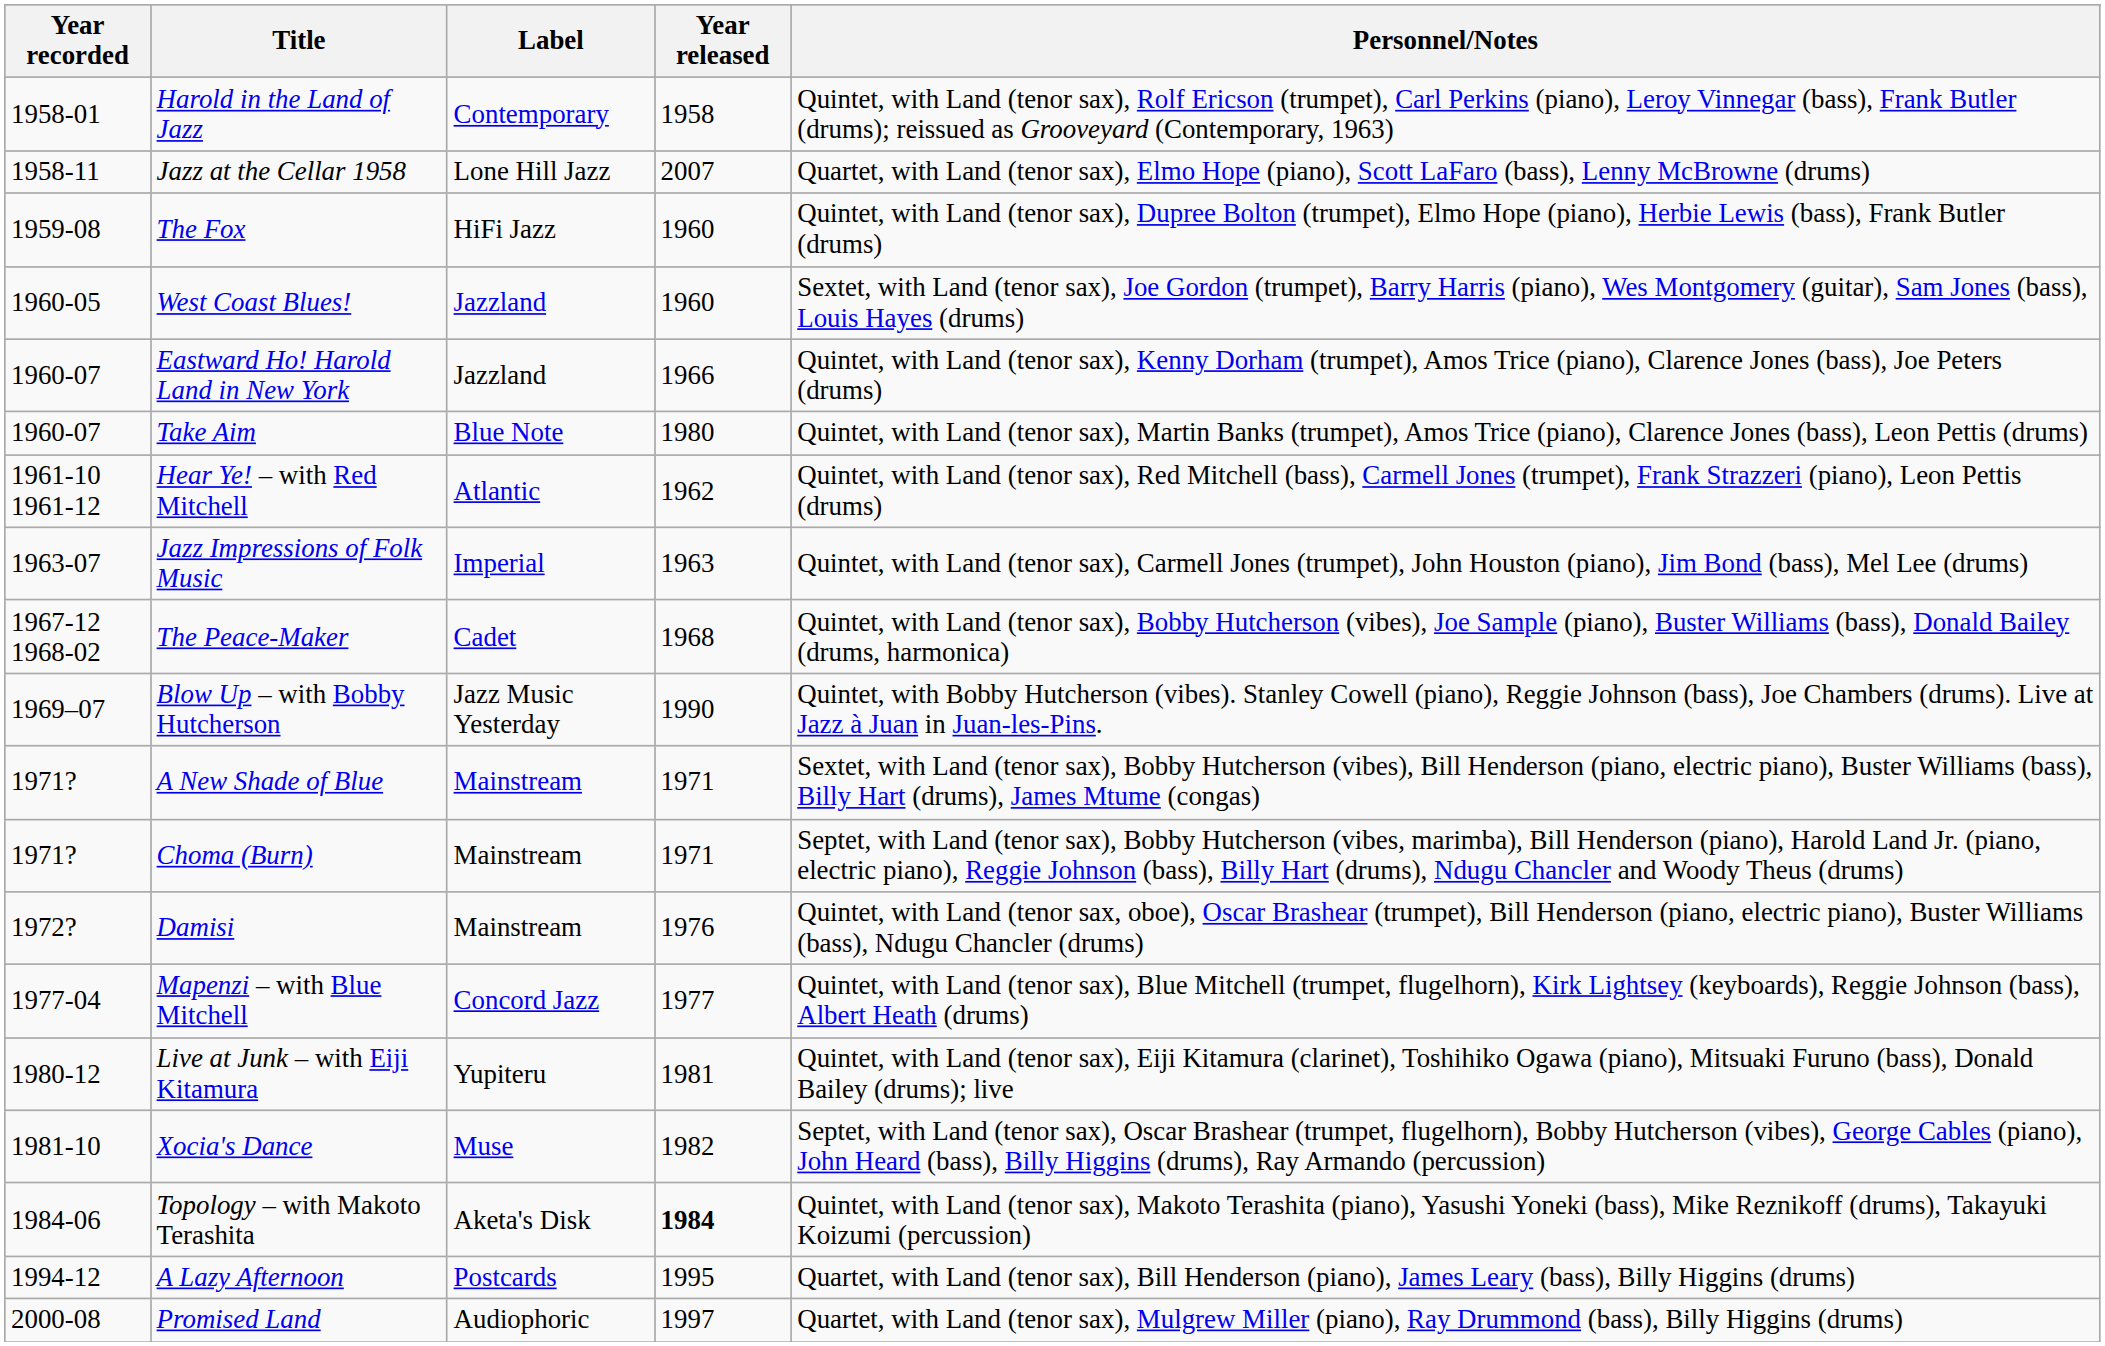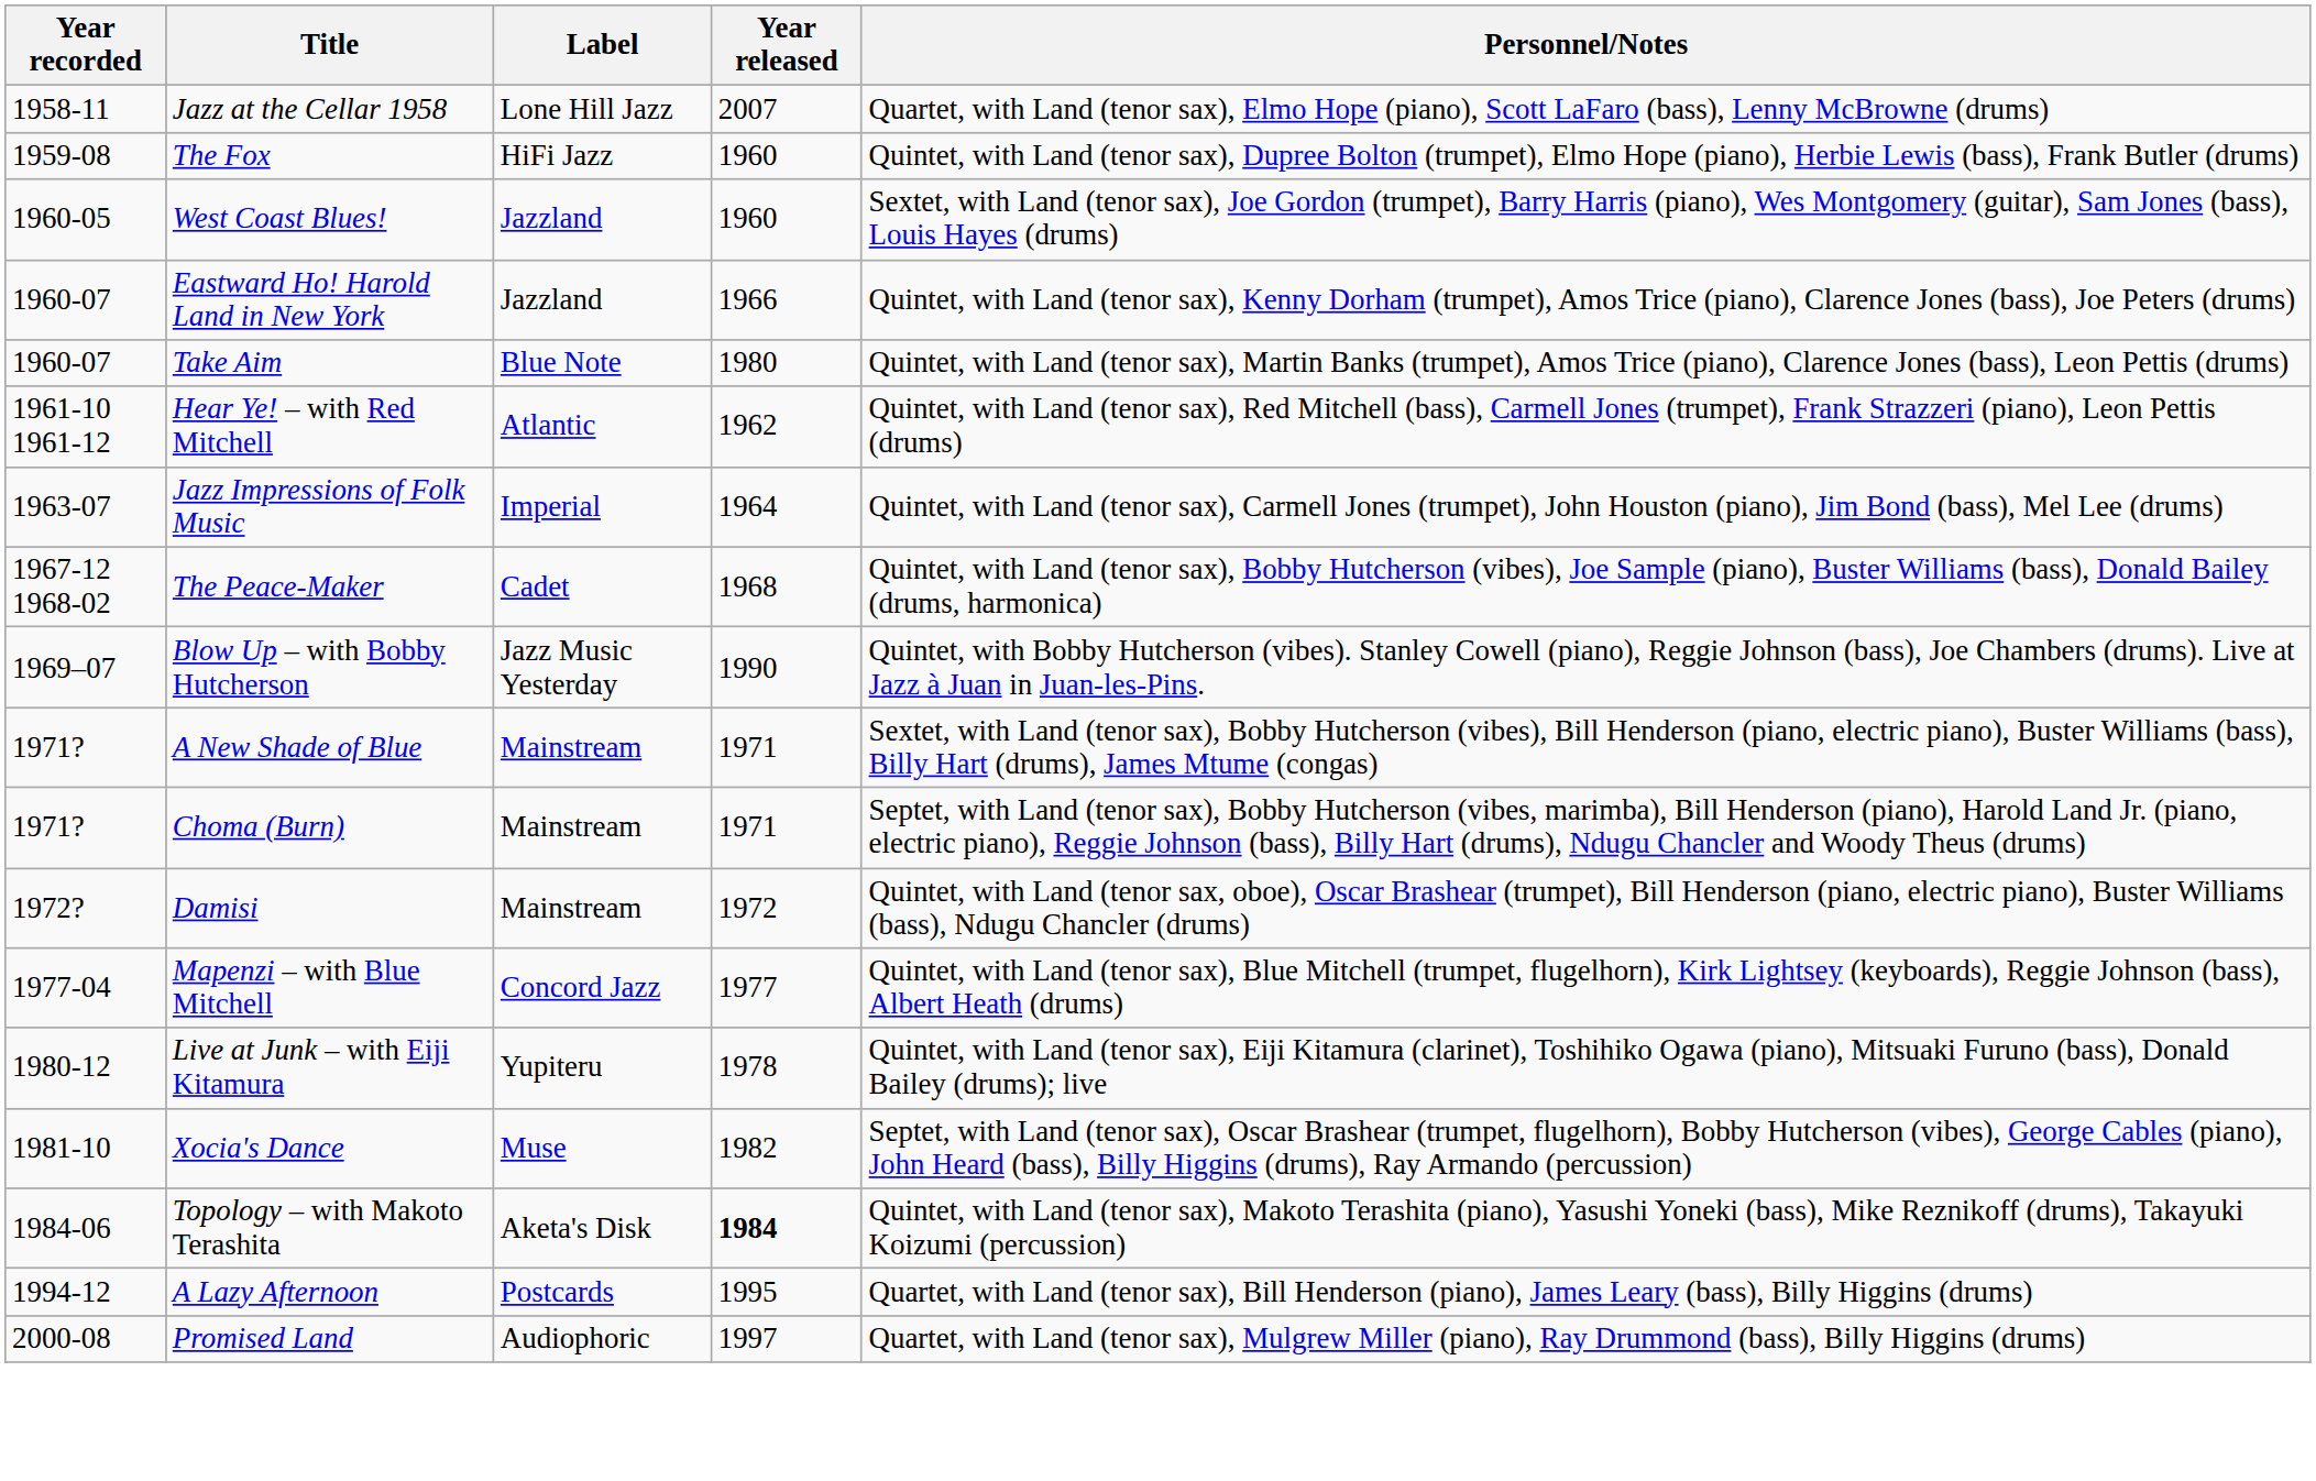 <table class="wikitable sortable">
 <tr>
 <th>Year recorded</th>
 <th>Title</th>
 <th>Label</th>
 <th>Year released</th>
 <th>Personnel/Notes</th>
-</tr>
-<tr>
-<td>1958-01</td>
-<td><em><a href='#'>Harold in the Land of Jazz</a></em></td>
-<td><a href='#'>Contemporary</a></td>
-<td>1958</td>
-<td>Quintet, with Land (tenor sax), <a href='#'>Rolf Ericson</a> (trumpet), <a href='#'>Carl Perkins</a> (piano), <a href='#'>Leroy Vinnegar</a> (bass), <a href='#'>Frank Butler</a> (drums); reissued as <em>Grooveyard</em> (Contemporary, 1963)</td>
 </tr>
 <tr>
 <td>1958-11</td>
 <td><em>Jazz at the Cellar 1958</em></td>
 <td>Lone Hill Jazz</td>
 <td>2007</td>
 <td>Quartet, with Land (tenor sax), <a href='#'>Elmo Hope</a> (piano), <a href='#'>Scott LaFaro</a> (bass), <a href='#'>Lenny McBrowne</a> (drums)</td>
 </tr>
 <tr>
 <td>1959-08</td>
 <td><em><a href='#'>The Fox</a></em></td>
 <td>HiFi Jazz</td>
 <td>1960</td>
 <td>Quintet, with Land (tenor sax), <a href='#'>Dupree Bolton</a> (trumpet), Elmo Hope (piano), <a href='#'>Herbie Lewis</a> (bass), Frank Butler (drums)</td>
 </tr>
 <tr>
 <td>1960-05</td>
 <td><em><a href='#'>West Coast Blues!</a></em></td>
 <td><a href='#'>Jazzland</a></td>
 <td>1960</td>
 <td>Sextet, with Land (tenor sax), <a href='#'>Joe Gordon</a> (trumpet), <a href='#'>Barry Harris</a> (piano), <a href='#'>Wes Montgomery</a> (guitar), <a href='#'>Sam Jones</a> (bass), <a href='#'>Louis Hayes</a> (drums)</td>
 </tr>
 <tr>
 <td>1960-07</td>
 <td><em><a href='#'>Eastward Ho! Harold Land in New York</a></em></td>
 <td>Jazzland</td>
 <td>1966</td>
 <td>Quintet, with Land (tenor sax), <a href='#'>Kenny Dorham</a> (trumpet), Amos Trice (piano), Clarence Jones (bass), Joe Peters (drums)</td>
 </tr>
 <tr>
 <td>1960-07</td>
 <td><em><a href='#'>Take Aim</a></em></td>
 <td><a href='#'>Blue Note</a></td>
 <td>1980</td>
 <td>Quintet, with Land (tenor sax), Martin Banks (trumpet), Amos Trice (piano), Clarence Jones (bass), Leon Pettis (drums)</td>
 </tr>
 <tr>
 <td>1961-10<br>1961-12</td>
 <td><em><a href='#'>Hear Ye!</a></em> – with <a href='#'>Red Mitchell</a></td>
 <td><a href='#'>Atlantic</a></td>
 <td>1962</td>
 <td>Quintet, with Land (tenor sax), Red Mitchell (bass), <a href='#'>Carmell Jones</a> (trumpet), <a href='#'>Frank Strazzeri</a> (piano), Leon Pettis (drums)</td>
 </tr>
 <tr>
 <td>1963-07</td>
 <td><em><a href='#'>Jazz Impressions of Folk Music</a></em></td>
 <td><a href='#'>Imperial</a></td>
-<td>1963</td>
+<td>1964</td>
 <td>Quintet, with Land (tenor sax), Carmell Jones (trumpet), John Houston (piano), <a href='#'>Jim Bond</a> (bass), Mel Lee (drums)</td>
 </tr>
 <tr>
 <td>1967-12<br>1968-02</td>
 <td><em><a href='#'>The Peace-Maker</a></em></td>
 <td><a href='#'>Cadet</a></td>
 <td>1968</td>
 <td>Quintet, with Land (tenor sax), <a href='#'>Bobby Hutcherson</a> (vibes), <a href='#'>Joe Sample</a> (piano), <a href='#'>Buster Williams</a> (bass), <a href='#'>Donald Bailey</a> (drums, harmonica)</td>
 </tr>
 <tr>
 <td>1969–07</td>
 <td><em><a href='#'>Blow Up</a></em> – with <a href='#'>Bobby Hutcherson</a></td>
 <td>Jazz Music Yesterday</td>
 <td>1990</td>
 <td>Quintet, with Bobby Hutcherson (vibes). Stanley Cowell (piano), Reggie Johnson (bass), Joe Chambers (drums). Live at <a href='#'>Jazz à Juan</a> in <a href='#'>Juan-les-Pins</a>.</td>
 </tr>
 <tr>
 <td>1971?</td>
 <td><em><a href='#'>A New Shade of Blue</a></em></td>
 <td><a href='#'>Mainstream</a></td>
 <td>1971</td>
 <td>Sextet, with Land (tenor sax), Bobby Hutcherson (vibes), Bill Henderson (piano, electric piano), Buster Williams (bass), <a href='#'>Billy Hart</a> (drums), <a href='#'>James Mtume</a> (congas)</td>
 </tr>
 <tr>
 <td>1971?</td>
 <td><em><a href='#'>Choma (Burn)</a></em></td>
 <td>Mainstream</td>
 <td>1971</td>
 <td>Septet, with Land (tenor sax), Bobby Hutcherson (vibes, marimba), Bill Henderson (piano), Harold Land Jr. (piano, electric piano), <a href='#'>Reggie Johnson</a> (bass), <a href='#'>Billy Hart</a> (drums), <a href='#'>Ndugu Chancler</a> and Woody Theus (drums)</td>
 </tr>
 <tr>
 <td>1972?</td>
 <td><em><a href='#'>Damisi</a></em></td>
 <td>Mainstream</td>
-<td>1976</td>
+<td>1972</td>
 <td>Quintet, with Land (tenor sax, oboe), <a href='#'>Oscar Brashear</a> (trumpet), Bill Henderson (piano, electric piano), Buster Williams (bass), Ndugu Chancler (drums)</td>
 </tr>
 <tr>
 <td>1977-04</td>
 <td><em><a href='#'>Mapenzi</a></em> – with <a href='#'>Blue Mitchell</a></td>
 <td><a href='#'>Concord Jazz</a></td>
 <td>1977</td>
 <td>Quintet, with Land (tenor sax), Blue Mitchell (trumpet, flugelhorn), <a href='#'>Kirk Lightsey</a> (keyboards), Reggie Johnson (bass), <a href='#'>Albert Heath</a> (drums)</td>
 </tr>
 <tr>
 <td>1980-12</td>
 <td><em>Live at Junk</em> – with <a href='#'>Eiji Kitamura</a></td>
 <td>Yupiteru</td>
-<td>1981</td>
+<td>1978</td>
 <td>Quintet, with Land (tenor sax), Eiji Kitamura (clarinet), Toshihiko Ogawa (piano), Mitsuaki Furuno (bass), Donald Bailey (drums); live</td>
 </tr>
 <tr>
 <td>1981-10</td>
 <td><em><a href='#'>Xocia's Dance</a></em></td>
 <td><a href='#'>Muse</a></td>
 <td>1982</td>
 <td>Septet, with Land (tenor sax), Oscar Brashear (trumpet, flugelhorn), Bobby Hutcherson (vibes), <a href='#'>George Cables</a> (piano), <a href='#'>John Heard</a> (bass), <a href='#'>Billy Higgins</a> (drums), Ray Armando (percussion)</td>
 </tr>
 <tr>
 <td>1984-06</td>
 <td><em>Topology</em> – with Makoto Terashita</td>
 <td>Aketa's Disk</td>
 <td><strong>1984</strong></td>
 <td>Quintet, with Land (tenor sax), Makoto Terashita (piano), Yasushi Yoneki (bass), Mike Reznikoff (drums), Takayuki Koizumi (percussion)</td>
 </tr>
 <tr>
 <td>1994-12</td>
 <td><em><a href='#'>A Lazy Afternoon</a></em></td>
 <td><a href='#'>Postcards</a></td>
 <td>1995</td>
 <td>Quartet, with Land (tenor sax), Bill Henderson (piano), <a href='#'>James Leary</a> (bass), Billy Higgins (drums)</td>
 </tr>
 <tr>
 <td>2000-08</td>
 <td><em><a href='#'>Promised Land</a></em></td>
 <td>Audiophoric</td>
 <td>1997</td>
 <td>Quartet, with Land (tenor sax), <a href='#'>Mulgrew Miller</a> (piano), <a href='#'>Ray Drummond</a> (bass), Billy Higgins (drums)</td>
 </tr>
 </table>
